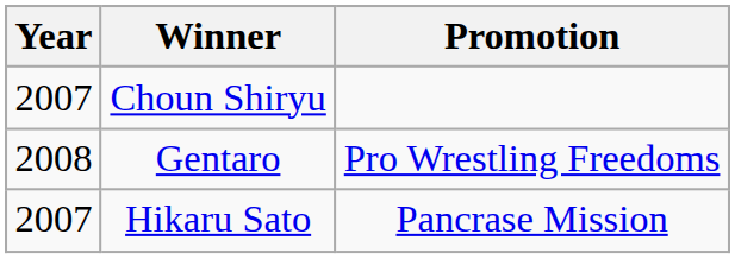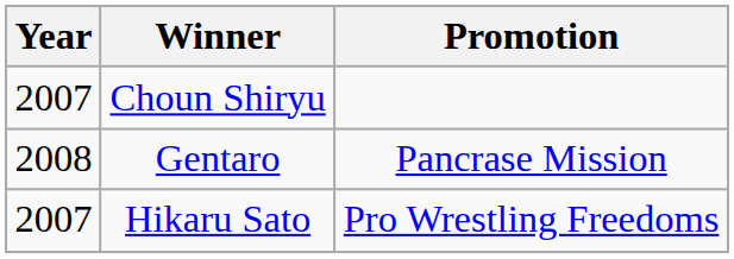 <table class="wikitable sortable" style="text-align: center">
 <tr>
 <th>Year</th>
 <th>Winner</th>
 <th>Promotion</th>
 </tr>
 <tr>
 <td>2007</td>
 <td><a href='#'>Choun Shiryu</a></td>
 <td></td>
 </tr>
 <tr>
 <td>2008</td>
 <td><a href='#'>Gentaro</a></td>
-<td><a href='#'>Pro Wrestling Freedoms</a></td>
+<td><a href='#'>Pancrase Mission</a></td>
 </tr>
 <tr>
 <td>2007</td>
 <td><a href='#'>Hikaru Sato</a></td>
-<td><a href='#'>Pancrase Mission</a></td>
+<td><a href='#'>Pro Wrestling Freedoms</a></td>
 </tr>
 </table>
